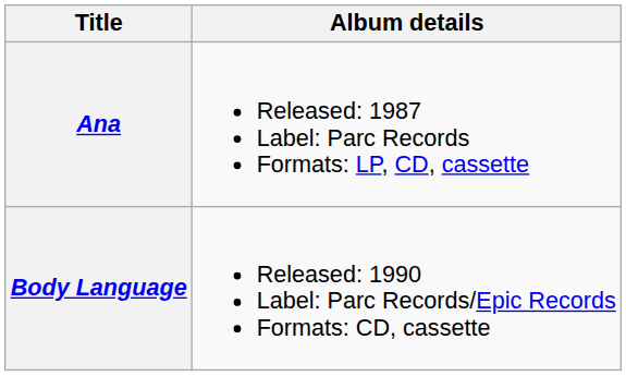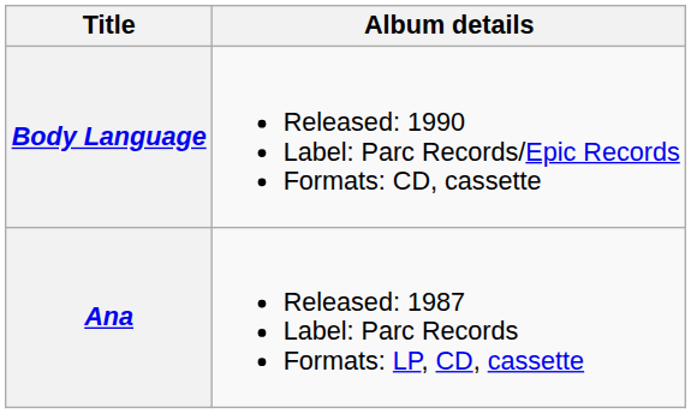 <table class="wikitable plainrowheaders">
 <tr>
 <th scope="col">Title</th>
 <th scope="col">Album details</th>
 </tr>
 <tr>
+<th scope="row"><em><a href='#'>Body Language</a></em></th>
+<td><br><ul><li>Released: 1990</li><li>Label: Parc Records/<a href='#'>Epic Records</a></li><li>Formats: CD, cassette</li></ul></td>
+</tr>
+<tr>
 <th scope="row"><em><a href='#'>Ana</a></em></th>
 <td><br><ul><li>Released: 1987</li><li>Label: Parc Records</li><li>Formats: <a href='#'>LP</a>, <a href='#'>CD</a>, <a href='#'>cassette</a></li></ul></td>
 </tr>
-<tr>
-<th scope="row"><em><a href='#'>Body Language</a></em></th>
-<td><br><ul><li>Released: 1990</li><li>Label: Parc Records/<a href='#'>Epic Records</a></li><li>Formats: CD, cassette</li></ul></td>
-</tr>
 </table>
